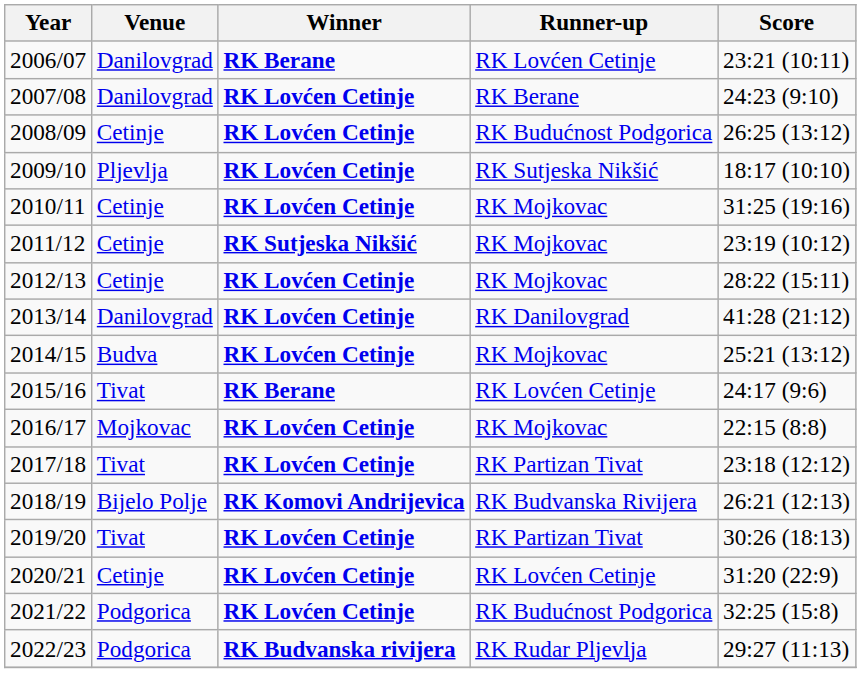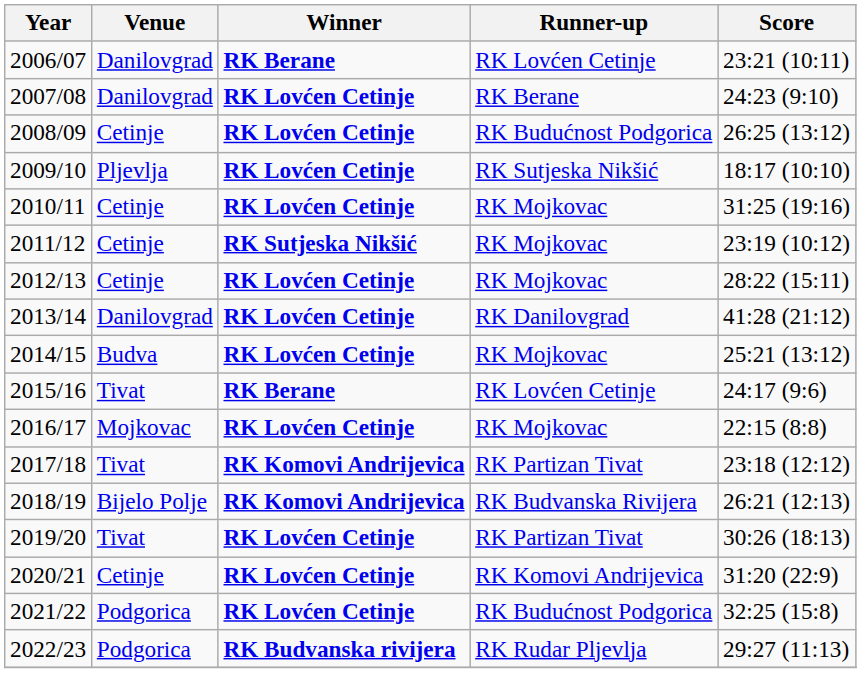 <table class="wikitable">
 <tr>
 <th>Year</th>
 <th>Venue</th>
 <th>Winner</th>
 <th>Runner-up</th>
 <th>Score</th>
 </tr>
 <tr>
 <td>2006/07</td>
 <td><a href='#'>Danilovgrad</a></td>
 <td><strong><a href='#'>RK Berane</a></strong></td>
 <td><a href='#'>RK Lovćen Cetinje</a></td>
 <td>23:21 (10:11)</td>
 </tr>
 <tr>
 <td>2007/08</td>
 <td><a href='#'>Danilovgrad</a></td>
 <td><strong><a href='#'>RK Lovćen Cetinje</a></strong></td>
 <td><a href='#'>RK Berane</a></td>
 <td>24:23 (9:10)</td>
 </tr>
 <tr>
 <td>2008/09</td>
 <td><a href='#'>Cetinje</a></td>
 <td><strong><a href='#'>RK Lovćen Cetinje</a></strong></td>
 <td><a href='#'>RK Budućnost Podgorica</a></td>
 <td>26:25 (13:12)</td>
 </tr>
 <tr>
 <td>2009/10</td>
 <td><a href='#'>Pljevlja</a></td>
 <td><strong><a href='#'>RK Lovćen Cetinje</a></strong></td>
 <td><a href='#'>RK Sutjeska Nikšić</a></td>
 <td>18:17 (10:10)</td>
 </tr>
 <tr>
 <td>2010/11</td>
 <td><a href='#'>Cetinje</a></td>
 <td><strong><a href='#'>RK Lovćen Cetinje</a></strong></td>
 <td><a href='#'>RK Mojkovac</a></td>
 <td>31:25 (19:16)</td>
 </tr>
 <tr>
 <td>2011/12</td>
 <td><a href='#'>Cetinje</a></td>
 <td><strong><a href='#'>RK Sutjeska Nikšić</a></strong></td>
 <td><a href='#'>RK Mojkovac</a></td>
 <td>23:19 (10:12)</td>
 </tr>
 <tr>
 <td>2012/13</td>
 <td><a href='#'>Cetinje</a></td>
 <td><strong><a href='#'>RK Lovćen Cetinje</a></strong></td>
 <td><a href='#'>RK Mojkovac</a></td>
 <td>28:22 (15:11)</td>
 </tr>
 <tr>
 <td>2013/14</td>
 <td><a href='#'>Danilovgrad</a></td>
 <td><strong><a href='#'>RK Lovćen Cetinje</a></strong></td>
 <td><a href='#'>RK Danilovgrad</a></td>
 <td>41:28 (21:12)</td>
 </tr>
 <tr>
 <td>2014/15</td>
 <td><a href='#'>Budva</a></td>
 <td><strong><a href='#'>RK Lovćen Cetinje</a></strong></td>
 <td><a href='#'>RK Mojkovac</a></td>
 <td>25:21 (13:12)</td>
 </tr>
 <tr>
 <td>2015/16</td>
 <td><a href='#'>Tivat</a></td>
 <td><strong><a href='#'>RK Berane</a></strong></td>
 <td><a href='#'>RK Lovćen Cetinje</a></td>
 <td>24:17 (9:6)</td>
 </tr>
 <tr>
 <td>2016/17</td>
 <td><a href='#'>Mojkovac</a></td>
 <td><strong><a href='#'>RK Lovćen Cetinje</a></strong></td>
 <td><a href='#'>RK Mojkovac</a></td>
 <td>22:15 (8:8)</td>
 </tr>
 <tr>
 <td>2017/18</td>
 <td><a href='#'>Tivat</a></td>
-<td><strong><a href='#'>RK Lovćen Cetinje</a></strong></td>
+<td><strong><a href='#'>RK Komovi Andrijevica</a></strong></td>
 <td><a href='#'>RK Partizan Tivat</a></td>
 <td>23:18 (12:12)</td>
 </tr>
 <tr>
 <td>2018/19</td>
 <td><a href='#'>Bijelo Polje</a></td>
 <td><strong><a href='#'>RK Komovi Andrijevica</a></strong></td>
 <td><a href='#'>RK Budvanska Rivijera</a></td>
 <td>26:21 (12:13)</td>
 </tr>
 <tr>
 <td>2019/20</td>
 <td><a href='#'>Tivat</a></td>
 <td><strong><a href='#'>RK Lovćen Cetinje</a></strong></td>
 <td><a href='#'>RK Partizan Tivat</a></td>
 <td>30:26 (18:13)</td>
 </tr>
 <tr>
 <td>2020/21</td>
 <td><a href='#'>Cetinje</a></td>
 <td><strong><a href='#'>RK Lovćen Cetinje</a></strong></td>
-<td><a href='#'>RK Lovćen Cetinje</a></td>
+<td><a href='#'>RK Komovi Andrijevica</a></td>
 <td>31:20 (22:9)</td>
 </tr>
 <tr>
 <td>2021/22</td>
 <td><a href='#'>Podgorica</a></td>
 <td><strong><a href='#'>RK Lovćen Cetinje</a></strong></td>
 <td><a href='#'>RK Budućnost Podgorica</a></td>
 <td>32:25 (15:8)</td>
 </tr>
 <tr>
 <td>2022/23</td>
 <td><a href='#'>Podgorica</a></td>
 <td><strong><a href='#'>RK Budvanska rivijera</a></strong></td>
 <td><a href='#'>RK Rudar Pljevlja</a></td>
 <td>29:27 (11:13)</td>
 </tr>
 <tr>
 </tr>
 </table>
